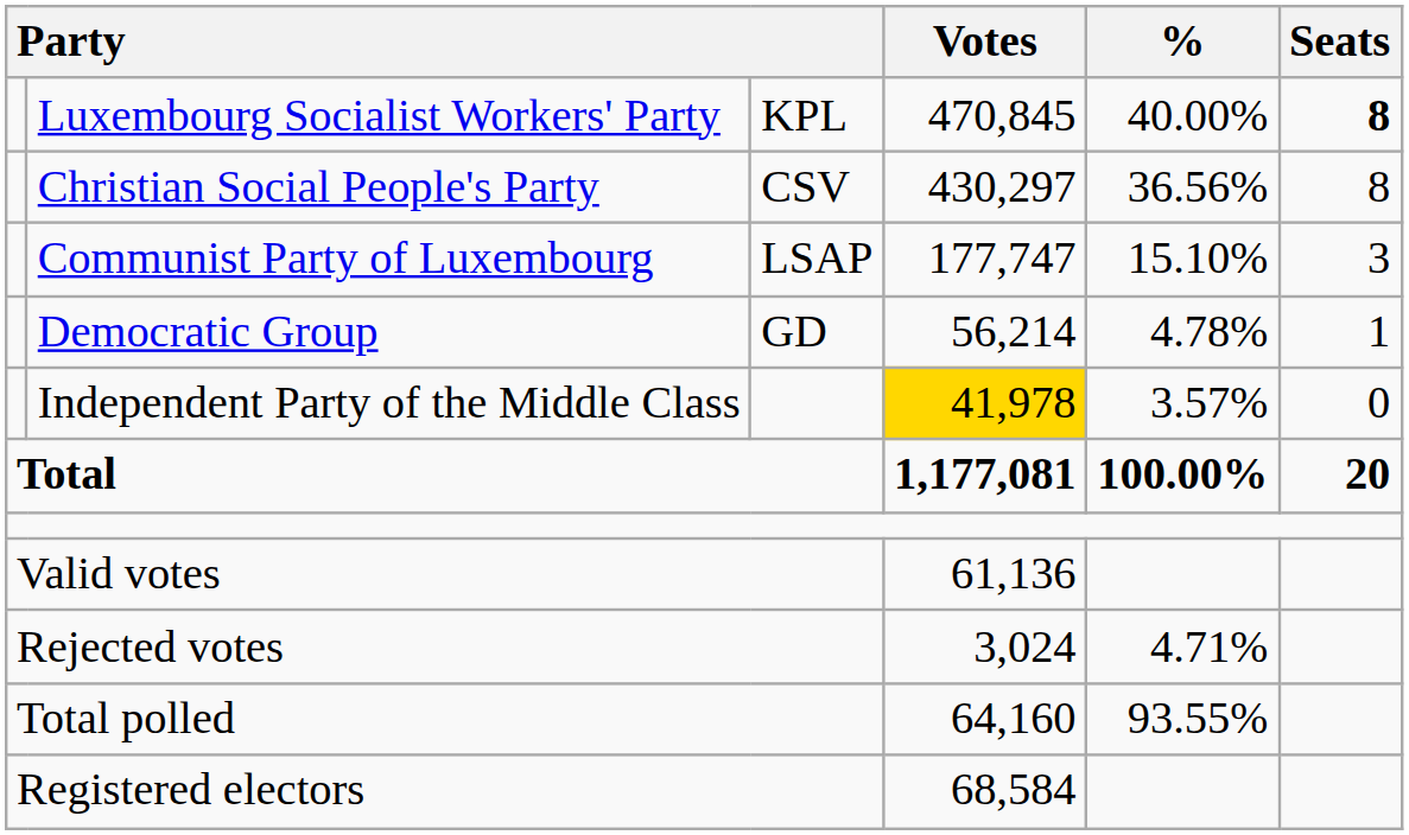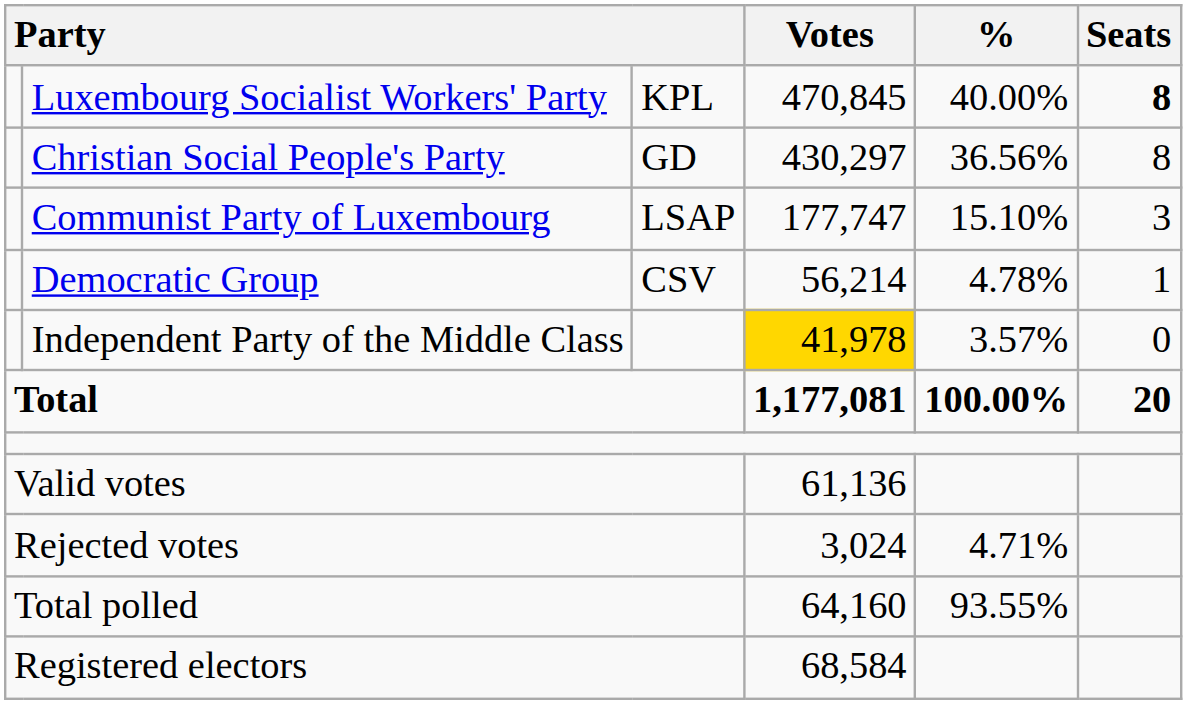 <table class="wikitable" border="1" style="text-align:right;">
 <tr>
 <th style="text-align:left;" valign=bottom colspan=3>Party</th>
 <th align=center valign=bottom width="50">Votes</th>
 <th align=center valign=bottom width="50">%</th>
 <th align=center>Seats</th>
 </tr>
 <tr>
 <td></td>
 <td align=left><a href='#'>Luxembourg Socialist Workers' Party</a></td>
 <td align=left>KPL</td>
 <td>470,845</td>
 <td>40.00%</td>
 <td><strong>8</strong></td>
 </tr>
 <tr>
 <td></td>
 <td align=left><a href='#'>Christian Social People's Party</a></td>
-<td align=left>CSV</td>
+<td align=left>GD</td>
 <td>430,297</td>
 <td>36.56%</td>
 <td>8</td>
 </tr>
 <tr>
 <td></td>
 <td align=left><a href='#'>Communist Party of Luxembourg</a></td>
 <td align=left>LSAP</td>
 <td>177,747</td>
 <td>15.10%</td>
 <td>3</td>
 </tr>
 <tr>
 <td></td>
 <td align=left><a href='#'>Democratic Group</a></td>
-<td align=left>GD</td>
+<td align=left>CSV</td>
 <td>56,214</td>
 <td>4.78%</td>
 <td>1</td>
 </tr>
 <tr>
 <td></td>
 <td align=left>Independent Party of the Middle Class</td>
 <td align=left></td>
 <td style="background: gold;">41,978</td>
 <td>3.57%</td>
 <td>0</td>
 </tr>
 <tr style="font-weight:bold">
 <td align=left colspan=3>Total</td>
 <td>1,177,081</td>
 <td>100.00%</td>
 <td>20</td>
 </tr>
 <tr>
 <td colspan=6 height="2"></td>
 </tr>
 <tr>
 <td align=left colspan=3>Valid votes</td>
 <td>61,136</td>
 <td></td>
 <td></td>
 </tr>
 <tr>
 <td align=left colspan=3>Rejected votes</td>
 <td>3,024</td>
 <td>4.71%</td>
 <td></td>
 </tr>
 <tr>
 <td align=left colspan=3>Total polled</td>
 <td>64,160</td>
 <td>93.55%</td>
 <td></td>
 </tr>
 <tr>
 <td align=left colspan=3>Registered electors</td>
 <td>68,584</td>
 <td></td>
 <td></td>
 </tr>
 </table>
